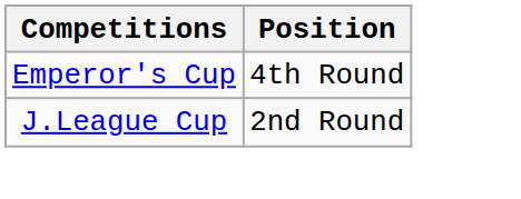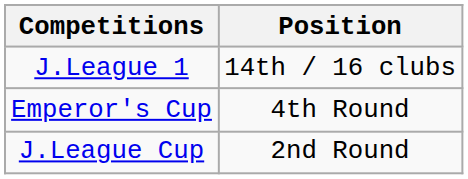 <table class="wikitable" style="text-align:center;">
 <tr>
 <th>Competitions</th>
 <th>Position</th>
+</tr>
+<tr>
+<td><a href='#'>J.League 1</a></td>
+<td>14th / 16 clubs</td>
 </tr>
 <tr>
 <td><a href='#'>Emperor's Cup</a></td>
 <td>4th Round</td>
 </tr>
 <tr>
 <td><a href='#'>J.League Cup</a></td>
 <td>2nd Round</td>
 </tr>
 </table>
